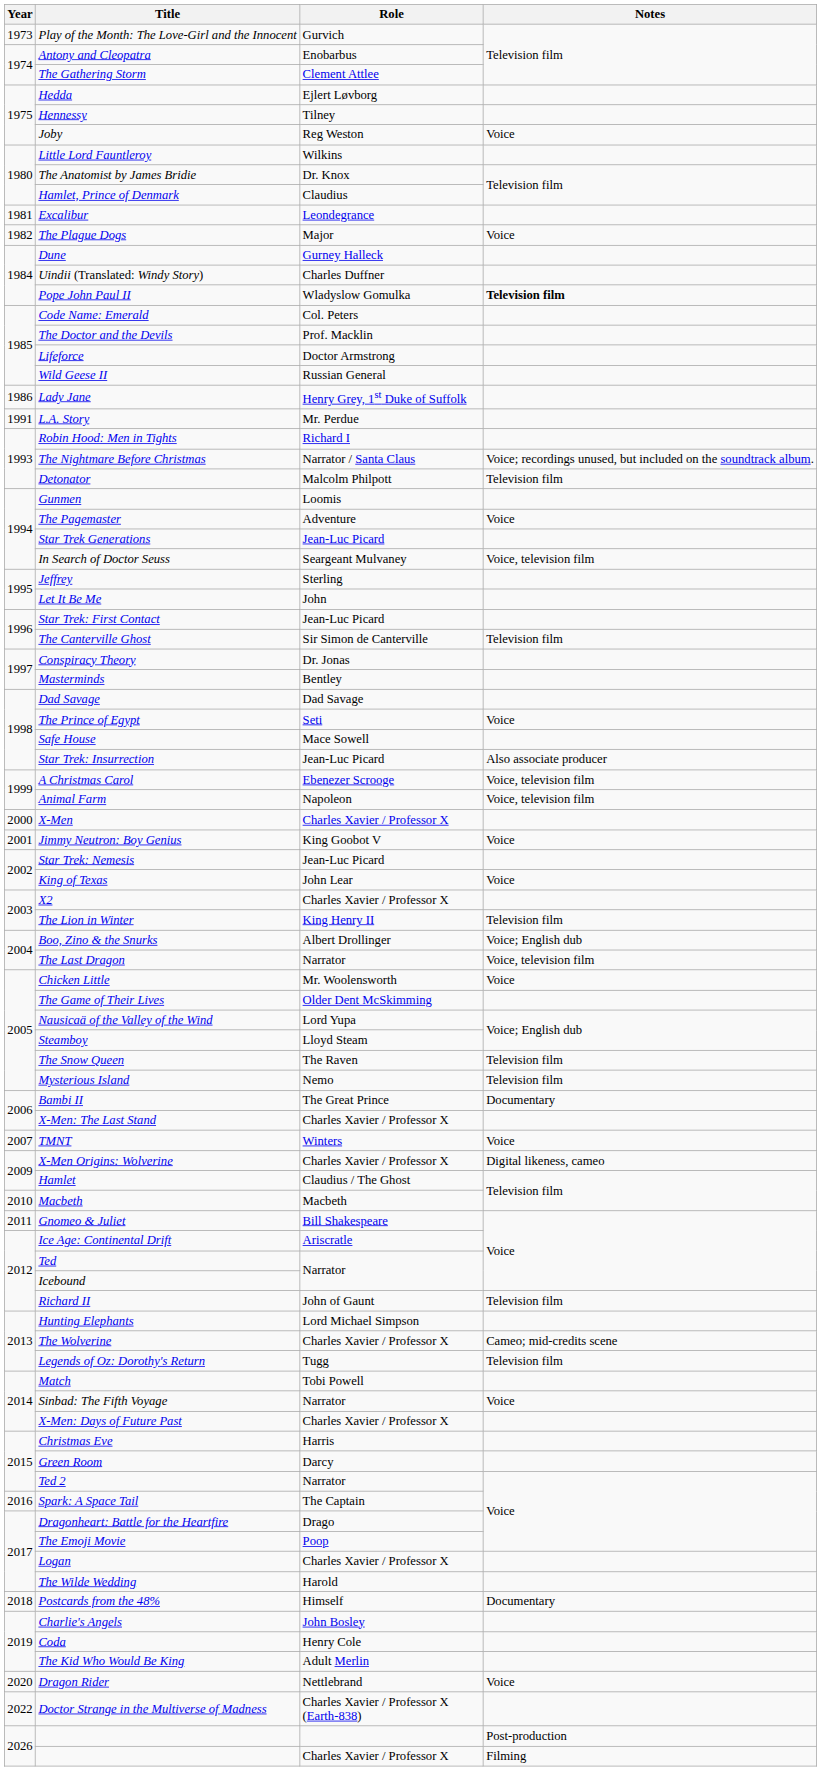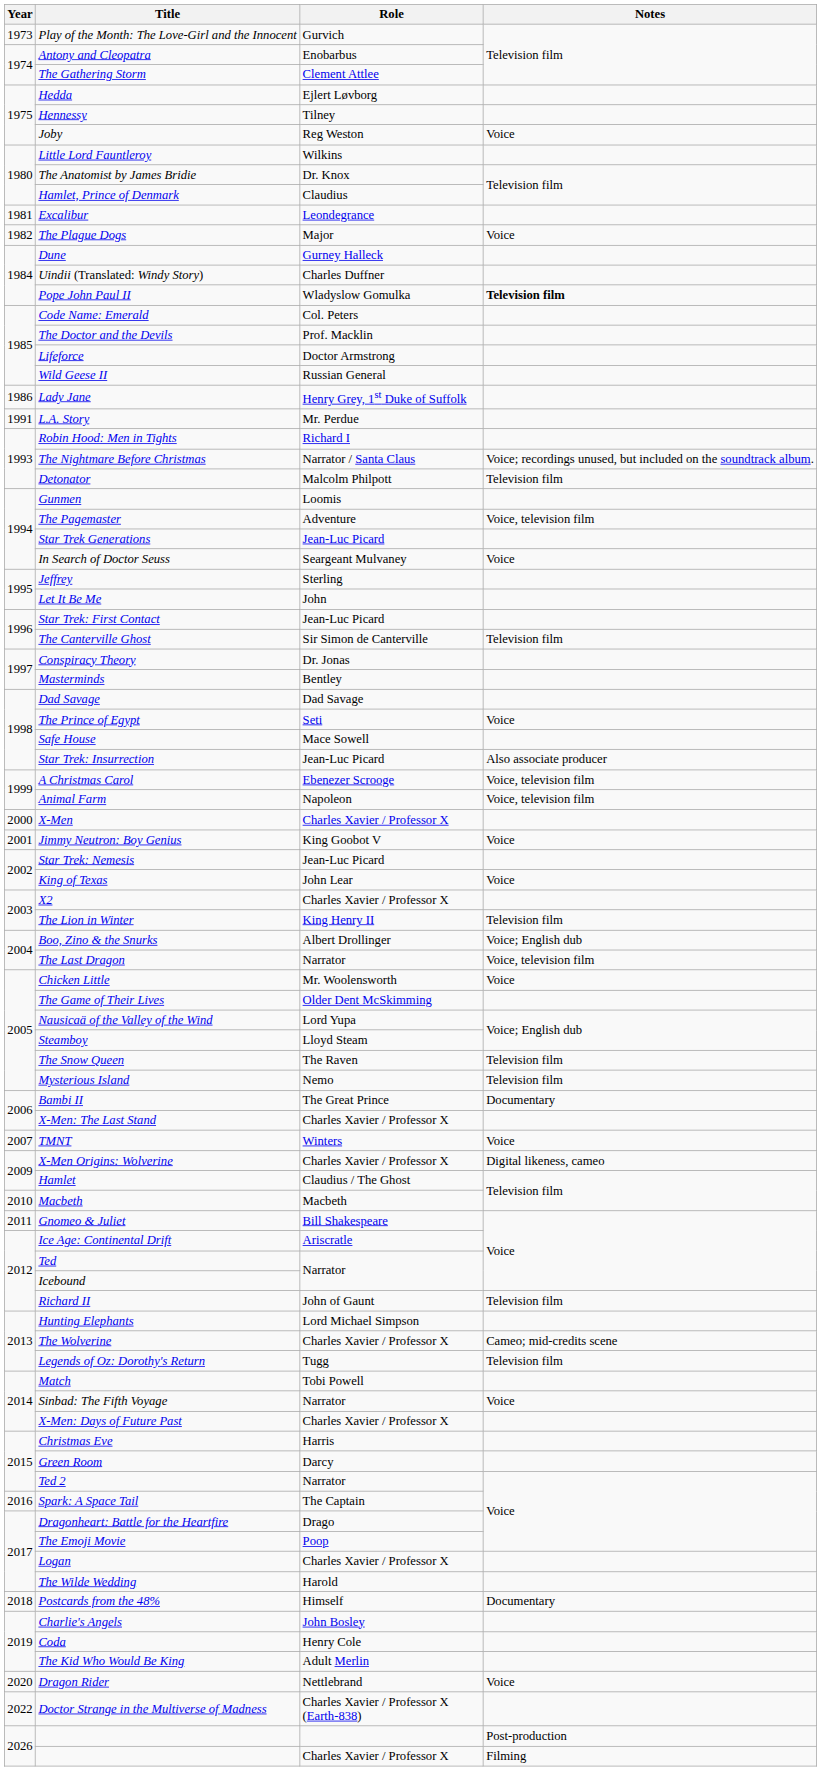 <table class="wikitable sortable">
 <tr>
 <th>Year</th>
 <th>Title</th>
 <th width=225>Role</th>
 <th class="unsortable">Notes</th>
 </tr>
 <tr>
 <td>1973</td>
 <td><em>Play of the Month: The Love-Girl and the Innocent</em></td>
 <td>Gurvich</td>
 <td rowspan="3">Television film</td>
 </tr>
 <tr>
 <td rowspan="2">1974</td>
 <td><em><a href='#'>Antony and Cleopatra</a></em></td>
 <td>Enobarbus</td>
 </tr>
 <tr>
 <td><em><a href='#'>The Gathering Storm</a></em></td>
 <td><a href='#'>Clement Attlee</a></td>
 </tr>
 <tr>
 <td rowspan="3">1975</td>
 <td><em><a href='#'>Hedda</a></em></td>
 <td>Ejlert Løvborg</td>
 <td></td>
 </tr>
 <tr>
 <td><em><a href='#'>Hennessy</a></em></td>
 <td>Tilney</td>
 <td></td>
 </tr>
 <tr>
 <td><em>Joby</em></td>
 <td>Reg Weston</td>
 <td>Voice</td>
 </tr>
 <tr>
 <td rowspan="3">1980</td>
 <td><em><a href='#'>Little Lord Fauntleroy</a></em></td>
 <td>Wilkins</td>
 <td></td>
 </tr>
 <tr>
 <td><em>The Anatomist by James Bridie</em></td>
 <td>Dr. Knox</td>
 <td rowspan="2">Television film</td>
 </tr>
 <tr>
 <td><em><a href='#'>Hamlet, Prince of Denmark</a></em></td>
 <td>Claudius</td>
 </tr>
 <tr>
 <td>1981</td>
 <td><em><a href='#'>Excalibur</a></em></td>
 <td><a href='#'>Leondegrance</a></td>
 <td></td>
 </tr>
 <tr>
 <td>1982</td>
 <td data-sort-value="Plague Dogs, The"><em><a href='#'>The Plague Dogs</a></em></td>
 <td>Major</td>
 <td>Voice</td>
 </tr>
 <tr>
 <td rowspan="3">1984</td>
 <td><em><a href='#'>Dune</a></em></td>
 <td><a href='#'>Gurney Halleck</a></td>
 <td></td>
 </tr>
 <tr>
 <td><em>Uindii</em> (Translated: <em>Windy Story</em>)</td>
 <td>Charles Duffner</td>
 <td></td>
 </tr>
 <tr>
 <td><em><a href='#'>Pope John Paul II</a></em></td>
 <td>Wladyslow Gomulka</td>
 <td><strong>Television film</strong></td>
 </tr>
 <tr>
 <td rowspan="4">1985</td>
 <td><em><a href='#'>Code Name: Emerald</a></em></td>
 <td>Col. Peters</td>
 <td></td>
 </tr>
 <tr>
 <td data-sort-value="Doctor and the Devils, The"><em><a href='#'>The Doctor and the Devils</a></em></td>
 <td>Prof. Macklin</td>
 <td></td>
 </tr>
 <tr>
 <td><em><a href='#'>Lifeforce</a></em></td>
 <td>Doctor Armstrong</td>
 <td></td>
 </tr>
 <tr>
 <td><em><a href='#'>Wild Geese II</a></em></td>
 <td>Russian General</td>
 <td></td>
 </tr>
 <tr>
 <td>1986</td>
 <td><em><a href='#'>Lady Jane</a></em></td>
 <td><a href='#'>Henry Grey, 1<sup>st</sup> Duke of Suffolk</a></td>
 <td></td>
 </tr>
 <tr>
 <td>1991</td>
 <td><em><a href='#'>L.A. Story</a></em></td>
 <td>Mr. Perdue</td>
 <td></td>
 </tr>
 <tr>
 <td rowspan="3">1993</td>
 <td><em><a href='#'>Robin Hood: Men in Tights</a></em></td>
 <td><a href='#'>Richard I</a></td>
 <td></td>
 </tr>
 <tr>
 <td><em><a href='#'>The Nightmare Before Christmas</a></em></td>
 <td>Narrator / <a href='#'>Santa Claus</a></td>
 <td>Voice; recordings unused, but included on the <a href='#'>soundtrack album</a>.</td>
 </tr>
 <tr>
 <td><a href='#'><em>Detonator</em></a></td>
 <td>Malcolm Philpott</td>
 <td>Television film</td>
 </tr>
 <tr>
 <td rowspan="4">1994</td>
 <td><em><a href='#'>Gunmen</a></em></td>
 <td>Loomis</td>
 <td></td>
 </tr>
 <tr>
 <td data-sort-value="Pagemaster, The"><em><a href='#'>The Pagemaster</a></em></td>
 <td>Adventure</td>
-<td>Voice</td>
+<td>Voice, television film</td>
 </tr>
 <tr>
 <td><em><a href='#'>Star Trek Generations</a></em></td>
 <td><a href='#'>Jean-Luc Picard</a></td>
 <td></td>
 </tr>
 <tr>
 <td><em>In Search of Doctor Seuss</em></td>
 <td>Seargeant Mulvaney</td>
-<td>Voice, television film</td>
+<td>Voice</td>
 </tr>
 <tr>
 <td rowspan=2>1995</td>
 <td><em><a href='#'>Jeffrey</a></em></td>
 <td>Sterling</td>
 <td></td>
 </tr>
 <tr>
 <td><em><a href='#'>Let It Be Me</a></em></td>
 <td>John</td>
 <td></td>
 </tr>
 <tr>
 <td rowspan="2">1996</td>
 <td><em><a href='#'>Star Trek: First Contact</a></em></td>
 <td>Jean-Luc Picard</td>
 <td></td>
 </tr>
 <tr>
 <td><em><a href='#'>The Canterville Ghost</a></em></td>
 <td>Sir Simon de Canterville</td>
 <td>Television film</td>
 </tr>
 <tr>
 <td rowspan=2>1997</td>
 <td><em><a href='#'>Conspiracy Theory</a></em></td>
 <td>Dr. Jonas</td>
 <td></td>
 </tr>
 <tr>
 <td><em><a href='#'>Masterminds</a></em></td>
 <td>Bentley</td>
 <td></td>
 </tr>
 <tr>
 <td rowspan=4>1998</td>
 <td><em><a href='#'>Dad Savage</a></em></td>
 <td>Dad Savage</td>
 <td></td>
 </tr>
 <tr>
 <td data-sort-value="Prince of Egypt, The"><em><a href='#'>The Prince of Egypt</a></em></td>
 <td><a href='#'>Seti</a></td>
 <td>Voice</td>
 </tr>
 <tr>
 <td><em><a href='#'>Safe House</a></em></td>
 <td>Mace Sowell</td>
 <td></td>
 </tr>
 <tr>
 <td><em><a href='#'>Star Trek: Insurrection</a></em></td>
 <td>Jean-Luc Picard</td>
 <td>Also associate producer</td>
 </tr>
 <tr>
 <td rowspan="2">1999</td>
 <td><em><a href='#'>A Christmas Carol</a></em></td>
 <td><a href='#'>Ebenezer Scrooge</a></td>
 <td>Voice, television film</td>
 </tr>
 <tr>
 <td><em><a href='#'>Animal Farm</a></em></td>
 <td>Napoleon</td>
 <td>Voice, television film</td>
 </tr>
 <tr>
 <td>2000</td>
 <td><em><a href='#'>X-Men</a></em></td>
 <td><a href='#'>Charles Xavier / Professor X</a></td>
 <td></td>
 </tr>
 <tr>
 <td>2001</td>
 <td><em><a href='#'>Jimmy Neutron: Boy Genius</a></em></td>
 <td>King Goobot V</td>
 <td>Voice</td>
 </tr>
 <tr>
 <td rowspan="2">2002</td>
 <td><em><a href='#'>Star Trek: Nemesis</a></em></td>
 <td>Jean-Luc Picard</td>
 <td></td>
 </tr>
 <tr>
 <td><em><a href='#'>King of Texas</a></em></td>
 <td>John Lear</td>
 <td>Voice</td>
 </tr>
 <tr>
 <td rowspan="2">2003</td>
 <td><em><a href='#'>X2</a></em></td>
 <td>Charles Xavier / Professor X</td>
 <td></td>
 </tr>
 <tr>
 <td><em><a href='#'>The Lion in Winter</a></em></td>
 <td><a href='#'>King Henry II</a></td>
 <td>Television film</td>
 </tr>
 <tr>
 <td rowspan="2">2004</td>
 <td><em><a href='#'>Boo, Zino & the Snurks</a></em></td>
 <td>Albert Drollinger</td>
 <td>Voice; English dub</td>
 </tr>
 <tr>
 <td><em><a href='#'>The Last Dragon</a></em></td>
 <td>Narrator</td>
 <td>Voice, television film</td>
 </tr>
 <tr>
 <td rowspan="6">2005</td>
 <td><em><a href='#'>Chicken Little</a></em></td>
 <td>Mr. Woolensworth</td>
 <td>Voice</td>
 </tr>
 <tr>
 <td data-sort-value="Game of Their Lives, The"><em><a href='#'>The Game of Their Lives</a></em></td>
 <td><a href='#'>Older Dent McSkimming</a></td>
 <td></td>
 </tr>
 <tr>
 <td><em><a href='#'>Nausicaä of the Valley of the Wind</a></em></td>
 <td>Lord Yupa</td>
 <td rowspan="2">Voice; English dub</td>
 </tr>
 <tr>
 <td><em><a href='#'>Steamboy</a></em></td>
 <td>Lloyd Steam</td>
 </tr>
 <tr>
 <td><em><a href='#'>The Snow Queen</a></em></td>
 <td>The Raven</td>
 <td>Television film</td>
 </tr>
 <tr>
 <td><em><a href='#'>Mysterious Island</a></em></td>
 <td>Nemo</td>
 <td>Television film</td>
 </tr>
 <tr>
 <td rowspan=2>2006</td>
 <td><em><a href='#'>Bambi II</a></em></td>
 <td>The Great Prince</td>
 <td>Documentary</td>
 </tr>
 <tr>
 <td><em><a href='#'>X-Men: The Last Stand</a></em></td>
 <td>Charles Xavier / Professor X</td>
 <td></td>
 </tr>
 <tr>
 <td>2007</td>
 <td><em><a href='#'>TMNT</a></em></td>
 <td><a href='#'>Winters</a></td>
 <td>Voice</td>
 </tr>
 <tr>
 <td rowspan="2">2009</td>
 <td><em><a href='#'>X-Men Origins: Wolverine</a></em></td>
 <td>Charles Xavier / Professor X</td>
 <td>Digital likeness, cameo</td>
 </tr>
 <tr>
 <td><em><a href='#'>Hamlet</a></em></td>
 <td>Claudius / The Ghost</td>
 <td rowspan="2">Television film</td>
 </tr>
 <tr>
 <td>2010</td>
 <td><em><a href='#'>Macbeth</a></em></td>
 <td>Macbeth</td>
 </tr>
 <tr>
 <td>2011</td>
 <td><em><a href='#'>Gnomeo & Juliet</a></em></td>
 <td><a href='#'>Bill Shakespeare</a></td>
 <td rowspan="4">Voice</td>
 </tr>
 <tr>
 <td rowspan="4">2012</td>
 <td><em><a href='#'>Ice Age: Continental Drift</a></em></td>
 <td><a href='#'>Ariscratle</a></td>
 </tr>
 <tr>
 <td><em><a href='#'>Ted</a></em></td>
 <td rowspan="2">Narrator</td>
 </tr>
 <tr>
 <td><em>Icebound</em></td>
 </tr>
 <tr>
 <td><em><a href='#'>Richard II</a></em></td>
 <td>John of Gaunt</td>
 <td>Television film</td>
 </tr>
 <tr>
 <td rowspan="3">2013</td>
 <td><em><a href='#'>Hunting Elephants</a></em></td>
 <td>Lord Michael Simpson</td>
 <td></td>
 </tr>
 <tr>
 <td><em><a href='#'>The Wolverine</a></em></td>
 <td>Charles Xavier / Professor X</td>
 <td>Cameo; mid-credits scene</td>
 </tr>
 <tr>
 <td><em><a href='#'>Legends of Oz: Dorothy's Return</a></em></td>
 <td>Tugg</td>
 <td>Television film</td>
 </tr>
 <tr>
 <td rowspan="3">2014</td>
 <td><em><a href='#'>Match</a></em></td>
 <td>Tobi Powell</td>
 <td></td>
 </tr>
 <tr>
 <td><em>Sinbad: The Fifth Voyage</em></td>
 <td>Narrator</td>
 <td>Voice</td>
 </tr>
 <tr>
 <td><em><a href='#'>X-Men: Days of Future Past</a></em></td>
 <td>Charles Xavier / Professor X</td>
 <td></td>
 </tr>
 <tr>
 <td rowspan="3">2015</td>
 <td><em><a href='#'>Christmas Eve</a></em></td>
 <td>Harris</td>
 <td></td>
 </tr>
 <tr>
 <td><em><a href='#'>Green Room</a></em></td>
 <td>Darcy</td>
 <td></td>
 </tr>
 <tr>
 <td><em><a href='#'>Ted 2</a></em></td>
 <td>Narrator</td>
 <td rowspan="4">Voice</td>
 </tr>
 <tr>
 <td>2016</td>
 <td><em><a href='#'>Spark: A Space Tail</a></em></td>
 <td>The Captain</td>
 </tr>
 <tr>
 <td rowspan="4">2017</td>
 <td><em><a href='#'>Dragonheart: Battle for the Heartfire</a></em></td>
 <td>Drago</td>
 </tr>
 <tr>
 <td data-sort-value="Emoji Movie, The"><em><a href='#'>The Emoji Movie</a></em></td>
 <td><a href='#'>Poop</a></td>
 </tr>
 <tr>
 <td><em><a href='#'>Logan</a></em></td>
 <td>Charles Xavier / Professor X</td>
 <td></td>
 </tr>
 <tr>
 <td data-sort-value="Wilde Wedding, The"><em><a href='#'>The Wilde Wedding</a></em></td>
 <td>Harold</td>
 <td></td>
 </tr>
 <tr>
 <td>2018</td>
 <td><em><a href='#'>Postcards from the 48%</a></em></td>
 <td>Himself</td>
 <td>Documentary</td>
 </tr>
 <tr>
 <td rowspan="3">2019</td>
 <td><em><a href='#'>Charlie's Angels</a></em></td>
 <td><a href='#'>John Bosley</a></td>
 <td></td>
 </tr>
 <tr>
 <td data-sort-value="Coda"><em><a href='#'>Coda</a></em></td>
 <td>Henry Cole</td>
 <td></td>
 </tr>
 <tr>
 <td data-sort-value="Kid Who Would Be King, The"><em><a href='#'>The Kid Who Would Be King</a></em></td>
 <td>Adult <a href='#'>Merlin</a></td>
 <td></td>
 </tr>
 <tr>
 <td>2020</td>
 <td><em><a href='#'>Dragon Rider</a></em></td>
 <td>Nettlebrand</td>
 <td>Voice</td>
 </tr>
 <tr>
 <td>2022</td>
 <td><em><a href='#'>Doctor Strange in the Multiverse of Madness</a></em></td>
 <td>Charles Xavier / Professor X (<a href='#'>Earth-838</a>)</td>
 <td></td>
 </tr>
 <tr>
 <td rowspan=2>2026</td>
 <td></td>
 <td></td>
 <td>Post-production</td>
 </tr>
 <tr>
 <td></td>
 <td>Charles Xavier / Professor X</td>
 <td>Filming</td>
 </tr>
 </table>
